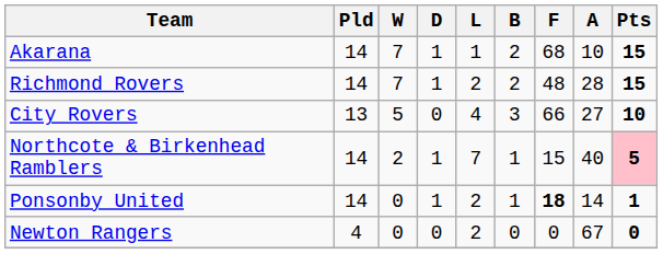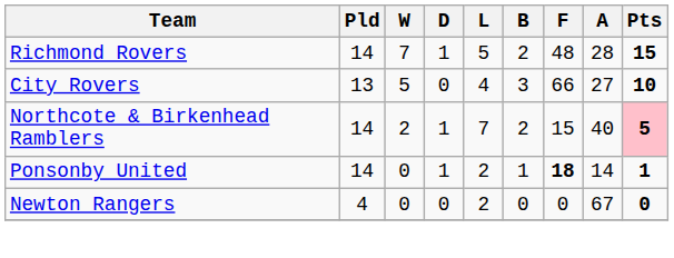 <table class="wikitable" style="text-align:center;">
 <tr>
 <th width=215>Team</th>
 <th width=20 abbr="Played">Pld</th>
 <th width=20 abbr="Won">W</th>
 <th width=20 abbr="Drawn">D</th>
 <th width=20 abbr="Lost">L</th>
 <th width=20 abbr="Bye">B</th>
 <th width=20 abbr="For">F</th>
 <th width=20 abbr="Against">A</th>
 <th width=20 abbr="Points">Pts</th>
 </tr>
 <tr>
-<td style="text-align:left;"><a href='#'>Akarana</a></td>
-<td>14</td>
-<td>7</td>
-<td>1</td>
-<td>1</td>
-<td>2</td>
-<td>68</td>
-<td>10</td>
-<td><strong>15</strong></td>
-</tr>
-<tr>
 <td style="text-align:left;"><a href='#'>Richmond Rovers</a></td>
 <td>14</td>
 <td>7</td>
 <td>1</td>
-<td>2</td>
+<td>5</td>
 <td>2</td>
 <td>48</td>
 <td>28</td>
 <td><strong>15</strong></td>
 </tr>
 <tr>
 <td style="text-align:left;"><a href='#'>City Rovers</a></td>
 <td>13</td>
 <td>5</td>
 <td>0</td>
 <td>4</td>
 <td>3</td>
 <td>66</td>
 <td>27</td>
 <td><strong>10</strong></td>
 </tr>
 <tr>
 <td style="text-align:left;"><a href='#'>Northcote & Birkenhead Ramblers</a></td>
 <td>14</td>
 <td>2</td>
 <td>1</td>
 <td>7</td>
-<td>1</td>
+<td>2</td>
 <td>15</td>
 <td>40</td>
 <td style="background: pink;"><strong>5</strong></td>
 </tr>
 <tr>
 <td style="text-align:left;"><a href='#'>Ponsonby United</a></td>
 <td>14</td>
 <td>0</td>
 <td>1</td>
 <td>2</td>
 <td>1</td>
 <td><strong>18</strong></td>
 <td>14</td>
 <td><strong>1</strong></td>
 </tr>
 <tr>
 <td style="text-align:left;"><a href='#'>Newton Rangers</a></td>
 <td>4</td>
 <td>0</td>
 <td>0</td>
 <td>2</td>
 <td>0</td>
 <td>0</td>
 <td>67</td>
 <td><strong>0</strong></td>
 </tr>
 <tr>
 </tr>
 </table>
